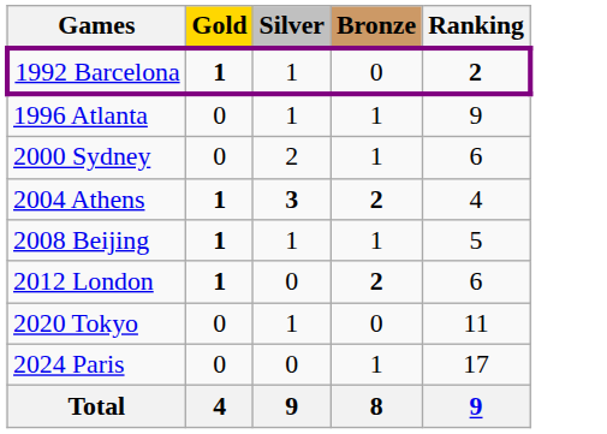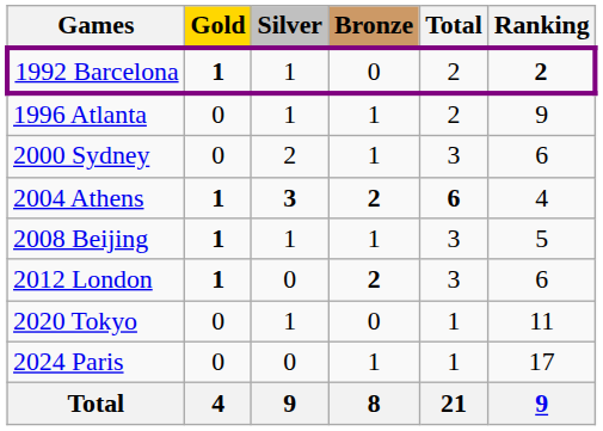 <table class="wikitable sortable" style="text-align:center">
 <tr>
 <th>Games</th>
 <th style="background-color:gold;">Gold</th>
 <th style="background-color:silver;">Silver</th>
 <th style="background-color:#c96;">Bronze</th>
+<th>Total</th>
 <th>Ranking</th>
 </tr>
 <tr align="center" style="border: 3px solid purple">
 <td align="left"> <a href='#'>1992 Barcelona</a></td>
 <td><strong>1</strong></td>
 <td>1</td>
 <td>0</td>
+<td>2</td>
 <td><strong>2</strong></td>
 </tr>
 <tr>
 <td align="left"> <a href='#'>1996 Atlanta</a></td>
 <td>0</td>
 <td>1</td>
 <td>1</td>
+<td>2</td>
 <td>9</td>
 </tr>
 <tr>
 <td align="left"> <a href='#'>2000 Sydney</a></td>
 <td>0</td>
 <td>2</td>
 <td>1</td>
+<td>3</td>
 <td>6</td>
 </tr>
 <tr>
 <td align="left"> <a href='#'>2004 Athens</a></td>
 <td><strong>1</strong></td>
 <td><strong>3</strong></td>
 <td><strong>2</strong></td>
+<td><strong>6</strong></td>
 <td>4</td>
 </tr>
 <tr>
 <td align="left"> <a href='#'>2008 Beijing</a></td>
 <td><strong>1</strong></td>
 <td>1</td>
 <td>1</td>
+<td>3</td>
 <td>5</td>
 </tr>
 <tr>
 <td align="left"> <a href='#'>2012 London</a></td>
 <td><strong>1</strong></td>
 <td>0</td>
 <td><strong>2</strong></td>
+<td>3</td>
 <td>6</td>
 </tr>
 <tr>
 <td align="left"> <a href='#'>2020 Tokyo</a></td>
 <td>0</td>
 <td>1</td>
 <td>0</td>
+<td>1</td>
 <td>11</td>
 </tr>
 <tr>
 <td align="left"> <a href='#'>2024 Paris</a></td>
 <td>0</td>
 <td>0</td>
+<td>1</td>
 <td>1</td>
 <td>17</td>
 </tr>
 <tr>
 <th>Total</th>
 <th>4</th>
 <th>9</th>
 <th>8</th>
+<th>21</th>
 <th><a href='#'>9</a></th>
 </tr>
 </table>
